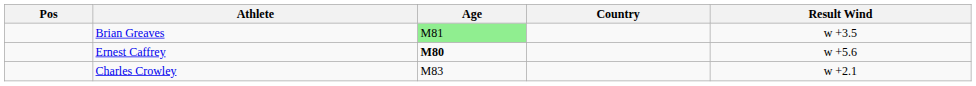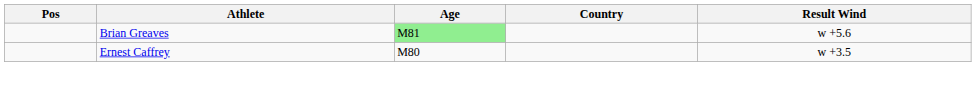 <table class="wikitable"  style="text-align:center; width:65%;">
 <tr>
 <th>Pos</th>
 <th>Athlete</th>
 <th>Age</th>
 <th>Country</th>
 <th>Result Wind</th>
 </tr>
 <tr>
 <td align=center></td>
 <td align=left><a href='#'>Brian Greaves</a></td>
 <td align=left style="background: lightgreen;">M81</td>
 <td align=left></td>
-<td>w +3.5</td>
+<td>w +5.6</td>
 </tr>
 <tr>
 <td align=center></td>
 <td align=left><a href='#'>Ernest Caffrey</a></td>
-<td align=left><strong>M80</strong></td>
+<td align=left>M80</td>
 <td align=left></td>
-<td>w +5.6</td>
-</tr>
-<tr>
-<td align=center></td>
-<td align=left><a href='#'>Charles Crowley</a></td>
-<td align=left>M83</td>
-<td align=left></td>
-<td>w +2.1</td>
+<td>w +3.5</td>
 </tr>
 </table>
